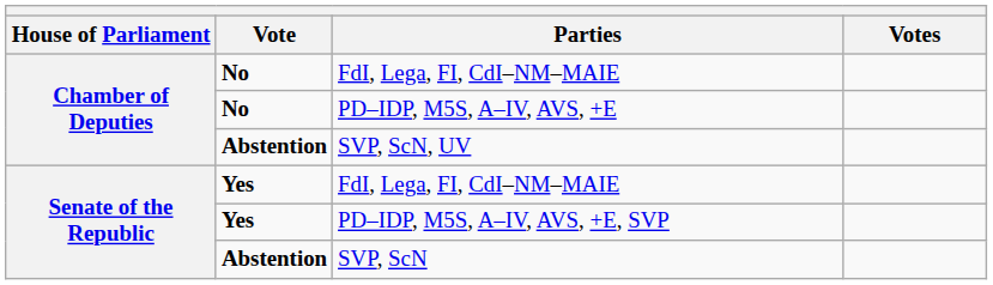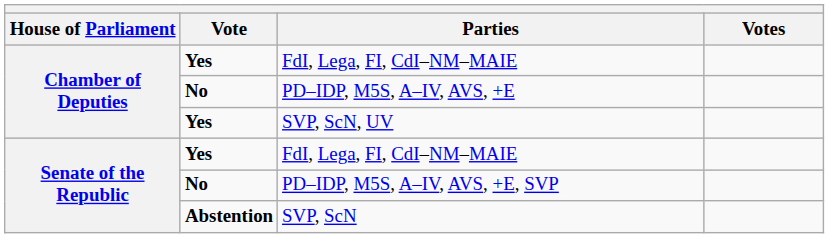 <table class="wikitable" style="font-size:85%;">
 <tr>
 <th colspan="4"></th>
 </tr>
 <tr>
 <th width="120px">House of <a href='#'>Parliament</a></th>
 <th width="60px">Vote</th>
 <th width="300px">Parties</th>
 <th width="80px" align="center">Votes</th>
 </tr>
 <tr>
 <th rowspan="3"><a href='#'>Chamber of Deputies</a><br></th>
-<td> <strong>No</strong></td>
+<td> <strong>Yes</strong></td>
 <td><a href='#'>FdI</a>, <a href='#'>Lega</a>, <a href='#'>FI</a>, <a href='#'>CdI</a>–<a href='#'>NM</a>–<a href='#'>MAIE</a></td>
 <td></td>
 </tr>
 <tr>
 <td> <strong>No</strong></td>
 <td><a href='#'>PD–IDP</a>, <a href='#'>M5S</a>, <a href='#'>A–IV</a>, <a href='#'>AVS</a>, <a href='#'>+E</a></td>
 <td></td>
 </tr>
 <tr>
-<td><strong>Abstention</strong></td>
+<td> <strong>Yes</strong></td>
 <td><a href='#'>SVP</a>, <a href='#'>ScN</a>, <a href='#'>UV</a></td>
 <td></td>
 </tr>
 <tr>
 <th rowspan="3"><a href='#'>Senate of the Republic</a><br></th>
 <td> <strong>Yes</strong></td>
 <td><a href='#'>FdI</a>, <a href='#'>Lega</a>, <a href='#'>FI</a>, <a href='#'>CdI</a>–<a href='#'>NM</a>–<a href='#'>MAIE</a></td>
 <td></td>
 </tr>
 <tr>
-<td> <strong>Yes</strong></td>
+<td> <strong>No</strong></td>
 <td><a href='#'>PD–IDP</a>, <a href='#'>M5S</a>, <a href='#'>A–IV</a>, <a href='#'>AVS</a>, <a href='#'>+E</a>, <a href='#'>SVP</a></td>
 <td></td>
 </tr>
 <tr>
 <td><strong>Abstention</strong></td>
 <td><a href='#'>SVP</a>, <a href='#'>ScN</a></td>
 <td></td>
 </tr>
 </table>
